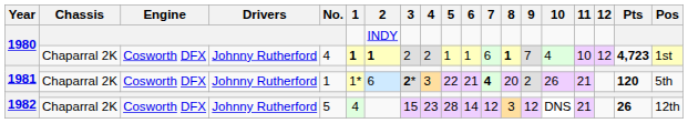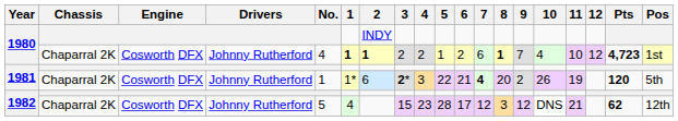 <table class="wikitable">
 <tr>
 <th>Year</th>
 <th>Chassis</th>
 <th>Engine</th>
 <th>Drivers</th>
 <th>No.</th>
 <th>1</th>
 <th>2</th>
 <th>3</th>
 <th>4</th>
 <th>5</th>
 <th>6</th>
 <th>7</th>
 <th>8</th>
 <th>9</th>
 <th>10</th>
 <th>11</th>
 <th>12</th>
 <th>Pts</th>
 <th>Pos</th>
 </tr>
 <tr>
 <th rowspan="2"><a href='#'>1980</a></th>
 <th colspan="4"></th>
 <td></td>
 <td><a href='#'>INDY</a></td>
 <td></td>
 <td></td>
 <td></td>
 <td></td>
 <td></td>
 <td></td>
 <td></td>
 <td></td>
 <td></td>
 <td></td>
 <th colspan="5"></th>
 </tr>
 <tr>
 <td>Chaparral 2K</td>
 <td><a href='#'>Cosworth</a> <a href='#'>DFX</a></td>
 <td align="left"> <a href='#'>Johnny Rutherford</a></td>
 <td>4</td>
 <td style="background:#ffffbf;"><strong>1</strong></td>
 <td style="background:#ffffbf;"><strong>1</strong></td>
 <td style="background:#DFDFDF;">2</td>
 <td style="background:#DFDFDF;">2</td>
 <td style="background:#ffffbf;">1</td>
-<td style="background:#ffffbf;">1</td>
+<td style="background:#ffffbf;">2</td>
 <td style="background:#dfffdf;">6</td>
 <td style="background:#ffffbf;"><strong>1</strong></td>
 <td style="background:#DFDFDF;">7</td>
 <td style="background:#dfffdf;">4</td>
 <td style="background:#EFCFFF;">10</td>
 <td style="background:#EFCFFF;">12</td>
 <td><strong>4,723</strong></td>
 <td style="background:#ffffbf;">1st</td>
 </tr>
 <tr>
 <th rowspan="2"><a href='#'>1981</a></th>
 <th colspan="4"></th>
 <td></td>
 <td></td>
 <td colspan="2"></td>
 <td></td>
 <td></td>
 <td></td>
 <td></td>
 <td></td>
 <td></td>
 <td></td>
 <th colspan="6"></th>
 </tr>
 <tr>
 <td>Chaparral 2K</td>
 <td><a href='#'>Cosworth</a> <a href='#'>DFX</a></td>
 <td align="left"> <a href='#'>Johnny Rutherford</a></td>
 <td>1</td>
 <td style="background:#ffffbf;">1*</td>
 <td style="background:#CFEAFF;">6</td>
 <td style="background:#dfdfdf;"><strong>2</strong>*</td>
 <td style="background:#ffdf9f;">3</td>
 <td style="background:#efcfff;">22</td>
 <td style="background:#efcfff;">21</td>
 <td style="background:#dfffdf;"><strong>4</strong></td>
 <td style="background:#efcfff;">20</td>
 <td style="background:#dfdfdf;">2</td>
 <td style="background:#efcfff;">26</td>
-<td style="background:#efcfff;">21</td>
+<td style="background:#efcfff;">19</td>
 <td></td>
 <td><strong>120</strong></td>
 <td>5th</td>
 </tr>
 <tr>
 <th rowspan="2"><a href='#'>1982</a></th>
 <th colspan="4"></th>
 <td></td>
 <td></td>
 <td></td>
 <td></td>
 <td></td>
 <td></td>
 <td></td>
 <td></td>
 <td></td>
 <td></td>
 <td></td>
 <th colspan="6"></th>
 </tr>
 <tr>
 <td>Chaparral 2K</td>
 <td><a href='#'>Cosworth</a> <a href='#'>DFX</a></td>
 <td align="left"> <a href='#'>Johnny Rutherford</a></td>
 <td>5</td>
 <td style="background:#DFFFDF;" align="center">4</td>
 <td></td>
 <td style="background:#EFCFFF;" align="center">15</td>
 <td style="background:#EFCFFF;" align="center">23</td>
 <td style="background:#EFCFFF;" align="center">28</td>
-<td style="background:#EFCFFF;" align="center">14</td>
+<td style="background:#EFCFFF;" align="center">17</td>
 <td style="background:#EFCFFF;" align="center">12</td>
 <td style="background:#FFDF9F;" align="center">3</td>
 <td style="background:#EFCFFF;" align="center">12</td>
 <td style="background:#FFFFFF;" align="center">DNS</td>
 <td style="background:#EFCFFF;" align="center">21</td>
 <td></td>
-<td><strong>26</strong></td>
+<td><strong>62</strong></td>
 <td>12th</td>
 </tr>
 </table>
